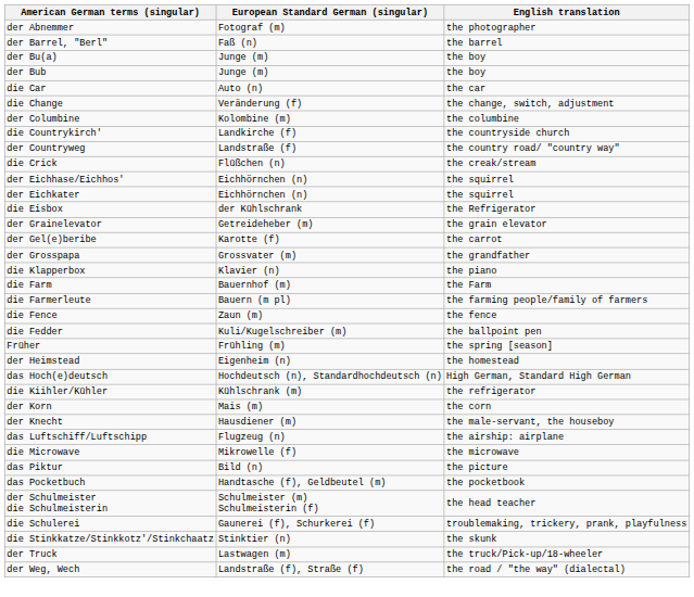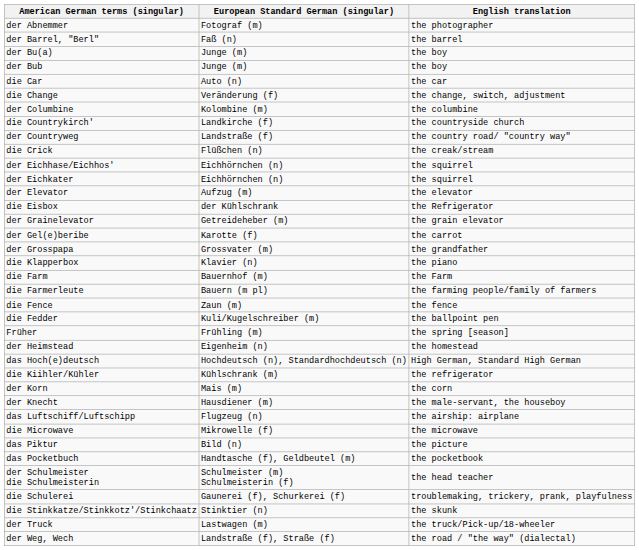 <table class="wikitable">
 <tr>
 <th>American German terms (singular)</th>
 <th>European Standard German (singular)</th>
 <th>English translation</th>
 </tr>
 <tr>
 <td>der Abnemmer</td>
 <td>Fotograf (m)</td>
 <td>the photographer</td>
 </tr>
 <tr>
 <td>der Barrel, "Berl"</td>
 <td>Faß (n)</td>
 <td>the barrel</td>
 </tr>
 <tr>
 <td>der Bu(a)</td>
 <td>Junge (m)</td>
 <td>the boy</td>
 </tr>
 <tr>
 <td>der Bub</td>
 <td>Junge (m)</td>
 <td>the boy</td>
 </tr>
 <tr>
 <td>die Car</td>
 <td>Auto (n)</td>
 <td>the car</td>
 </tr>
 <tr>
 <td>die Change</td>
 <td>Veränderung (f)</td>
 <td>the change, switch, adjustment</td>
 </tr>
 <tr>
 <td>der Columbine</td>
 <td>Kolombine (m)</td>
 <td>the columbine</td>
 </tr>
 <tr>
 <td>die Countrykirch'</td>
 <td>Landkirche (f)</td>
 <td>the countryside church</td>
 </tr>
 <tr>
 <td>der Countryweg</td>
 <td>Landstraße (f)</td>
 <td>the country road/ "country way"</td>
 </tr>
 <tr>
 <td>die Crick</td>
 <td>Flüßchen (n)</td>
 <td>the creak/stream</td>
 </tr>
 <tr>
 <td>der Eichhase/Eichhos'</td>
 <td>Eichhörnchen (n)</td>
 <td>the squirrel</td>
 </tr>
 <tr>
 <td>der Eichkater</td>
 <td>Eichhörnchen (n)</td>
 <td>the squirrel</td>
+</tr>
+<tr>
+<td>der Elevator</td>
+<td>Aufzug (m)</td>
+<td>the elevator</td>
 </tr>
 <tr>
 <td>die Eisbox</td>
 <td>der Kühlschrank</td>
 <td>the Refrigerator</td>
 </tr>
 <tr>
 <td>der Grainelevator</td>
 <td>Getreideheber (m)</td>
 <td>the grain elevator</td>
 </tr>
 <tr>
 <td>der Gel(e)beribe</td>
 <td>Karotte (f)</td>
 <td>the carrot</td>
 </tr>
 <tr>
 <td>der Grosspapa</td>
 <td>Grossvater (m)</td>
 <td>the grandfather</td>
 </tr>
 <tr>
 <td>die Klapperbox</td>
 <td>Klavier (n)</td>
 <td>the piano</td>
 </tr>
 <tr>
 <td>die Farm</td>
 <td>Bauernhof (m)</td>
 <td>the Farm</td>
 </tr>
 <tr>
 <td>die Farmerleute</td>
 <td>Bauern (m pl)</td>
 <td>the farming people/family of farmers</td>
 </tr>
 <tr>
 <td>die Fence</td>
 <td>Zaun (m)</td>
 <td>the fence</td>
 </tr>
 <tr>
 <td>die Fedder</td>
 <td>Kuli/Kugelschreiber (m)</td>
 <td>the ballpoint pen</td>
 </tr>
 <tr>
 <td>Früher</td>
 <td>Frühling (m)</td>
 <td>the spring [season]</td>
 </tr>
 <tr>
 <td>der Heimstead</td>
 <td>Eigenheim (n)</td>
 <td>the homestead</td>
 </tr>
 <tr>
 <td>das Hoch(e)deutsch</td>
 <td>Hochdeutsch (n), Standardhochdeutsch (n)</td>
 <td>High German, Standard High German</td>
 </tr>
 <tr>
 <td>die Kiihler/Kühler</td>
 <td>Kühlschrank (m)</td>
 <td>the refrigerator</td>
 </tr>
 <tr>
 <td>der Korn</td>
 <td>Mais (m)</td>
 <td>the corn</td>
 </tr>
 <tr>
 <td>der Knecht</td>
 <td>Hausdiener (m)</td>
 <td>the male-servant, the houseboy</td>
 </tr>
 <tr>
 <td>das Luftschiff/Luftschipp</td>
 <td>Flugzeug (n)</td>
 <td>the airship: airplane</td>
 </tr>
 <tr>
 <td>die Microwave</td>
 <td>Mikrowelle (f)</td>
 <td>the microwave</td>
 </tr>
 <tr>
 <td>das Piktur</td>
 <td>Bild (n)</td>
 <td>the picture</td>
 </tr>
 <tr>
 <td>das Pocketbuch</td>
 <td>Handtasche (f), Geldbeutel (m)</td>
 <td>the pocketbook</td>
 </tr>
 <tr>
 <td>der Schulmeister<br>die Schulmeisterin</td>
 <td>Schulmeister (m)<br>Schulmeisterin (f)</td>
 <td>the head teacher</td>
 </tr>
 <tr>
 <td>die Schulerei</td>
 <td>Gaunerei (f), Schurkerei (f)</td>
 <td>troublemaking, trickery, prank, playfulness</td>
 </tr>
 <tr>
 <td>die Stinkkatze/Stinkkotz'/Stinkchaatz</td>
 <td>Stinktier (n)</td>
 <td>the skunk</td>
 </tr>
 <tr>
 <td>der Truck</td>
 <td>Lastwagen (m)</td>
 <td>the truck/Pick-up/18-wheeler</td>
 </tr>
 <tr>
 <td>der Weg, Wech</td>
 <td>Landstraße (f), Straße (f)</td>
 <td>the road / "the way" (dialectal)</td>
 </tr>
 </table>
